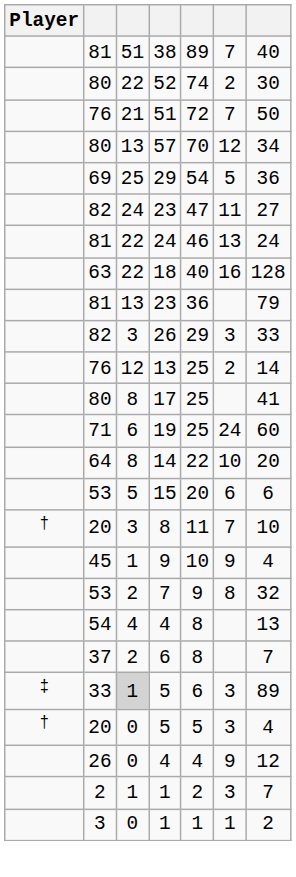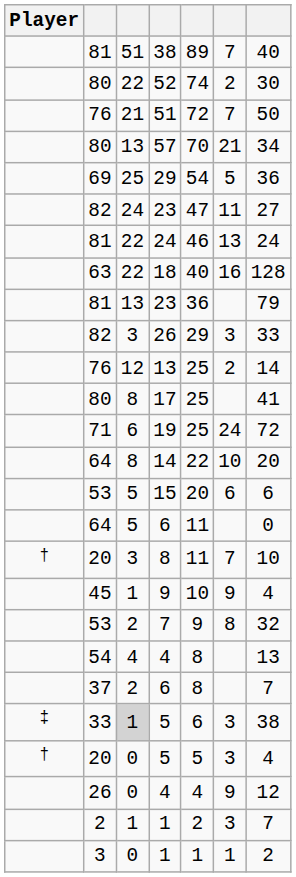 <table class="wikitable sortable" style="text-align:center;">
 <tr>
 <th>Player</th>
 <th></th>
 <th></th>
 <th></th>
 <th></th>
 <th data-sort-type="number"></th>
 <th></th>
 </tr>
 <tr>
 <td></td>
 <td>81</td>
 <td>51</td>
 <td>38</td>
 <td>89</td>
 <td>7</td>
 <td>40</td>
 </tr>
 <tr>
 <td></td>
 <td>80</td>
 <td>22</td>
 <td>52</td>
 <td>74</td>
 <td>2</td>
 <td>30</td>
 </tr>
 <tr>
 <td></td>
 <td>76</td>
 <td>21</td>
 <td>51</td>
 <td>72</td>
 <td>7</td>
 <td>50</td>
 </tr>
 <tr>
 <td></td>
 <td>80</td>
 <td>13</td>
 <td>57</td>
 <td>70</td>
-<td>12</td>
+<td>21</td>
 <td>34</td>
 </tr>
 <tr>
 <td></td>
 <td>69</td>
 <td>25</td>
 <td>29</td>
 <td>54</td>
 <td>5</td>
 <td>36</td>
 </tr>
 <tr>
 <td></td>
 <td>82</td>
 <td>24</td>
 <td>23</td>
 <td>47</td>
 <td>11</td>
 <td>27</td>
 </tr>
 <tr>
 <td></td>
 <td>81</td>
 <td>22</td>
 <td>24</td>
 <td>46</td>
 <td>13</td>
 <td>24</td>
 </tr>
 <tr>
 <td></td>
 <td>63</td>
 <td>22</td>
 <td>18</td>
 <td>40</td>
 <td>16</td>
 <td>128</td>
 </tr>
 <tr>
 <td></td>
 <td>81</td>
 <td>13</td>
 <td>23</td>
 <td>36</td>
 <td></td>
 <td>79</td>
 </tr>
 <tr>
 <td></td>
 <td>82</td>
 <td>3</td>
 <td>26</td>
 <td>29</td>
 <td>3</td>
 <td>33</td>
 </tr>
 <tr>
 <td></td>
 <td>76</td>
 <td>12</td>
 <td>13</td>
 <td>25</td>
 <td>2</td>
 <td>14</td>
 </tr>
 <tr>
 <td></td>
 <td>80</td>
 <td>8</td>
 <td>17</td>
 <td>25</td>
 <td></td>
 <td>41</td>
 </tr>
 <tr>
 <td></td>
 <td>71</td>
 <td>6</td>
 <td>19</td>
 <td>25</td>
 <td>24</td>
-<td>60</td>
+<td>72</td>
 </tr>
 <tr>
 <td></td>
 <td>64</td>
 <td>8</td>
 <td>14</td>
 <td>22</td>
 <td>10</td>
 <td>20</td>
 </tr>
 <tr>
 <td></td>
 <td>53</td>
 <td>5</td>
 <td>15</td>
 <td>20</td>
 <td>6</td>
 <td>6</td>
+</tr>
+<tr>
+<td></td>
+<td>64</td>
+<td>5</td>
+<td>6</td>
+<td>11</td>
+<td></td>
+<td>0</td>
 </tr>
 <tr>
 <td><sup>†</sup></td>
 <td>20</td>
 <td>3</td>
 <td>8</td>
 <td>11</td>
 <td>7</td>
 <td>10</td>
 </tr>
 <tr>
 <td></td>
 <td>45</td>
 <td>1</td>
 <td>9</td>
 <td>10</td>
 <td>9</td>
 <td>4</td>
 </tr>
 <tr>
 <td></td>
 <td>53</td>
 <td>2</td>
 <td>7</td>
 <td>9</td>
 <td>8</td>
 <td>32</td>
 </tr>
 <tr>
 <td></td>
 <td>54</td>
 <td>4</td>
 <td>4</td>
 <td>8</td>
 <td></td>
 <td>13</td>
 </tr>
 <tr>
 <td></td>
 <td>37</td>
 <td>2</td>
 <td>6</td>
 <td>8</td>
 <td></td>
 <td>7</td>
 </tr>
 <tr>
 <td><sup>‡</sup></td>
 <td>33</td>
 <td style="background: lightgrey;">1</td>
 <td>5</td>
 <td>6</td>
 <td>3</td>
-<td>89</td>
+<td>38</td>
 </tr>
 <tr>
 <td><sup>†</sup></td>
 <td>20</td>
 <td>0</td>
 <td>5</td>
 <td>5</td>
 <td>3</td>
 <td>4</td>
 </tr>
 <tr>
 <td></td>
 <td>26</td>
 <td>0</td>
 <td>4</td>
 <td>4</td>
 <td>9</td>
 <td>12</td>
 </tr>
 <tr>
 <td></td>
 <td>2</td>
 <td>1</td>
 <td>1</td>
 <td>2</td>
 <td>3</td>
 <td>7</td>
 </tr>
 <tr>
 <td></td>
 <td>3</td>
 <td>0</td>
 <td>1</td>
 <td>1</td>
 <td>1</td>
 <td>2</td>
 </tr>
 </table>
